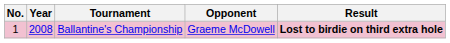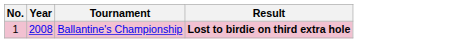 <table class="wikitable" style="font-size:95%;">
 <tr>
 <th>No.</th>
 <th>Year</th>
 <th>Tournament</th>
-<th>Opponent</th>
 <th>Result</th>
 </tr>
 <tr style="background:#F2C1D1;">
 <td align=center>1</td>
 <td><a href='#'>2008</a></td>
 <td><a href='#'>Ballantine's Championship</a></td>
-<td> <a href='#'>Graeme McDowell</a></td>
 <td><strong>Lost to birdie on third extra hole</strong></td>
 </tr>
 </table>
